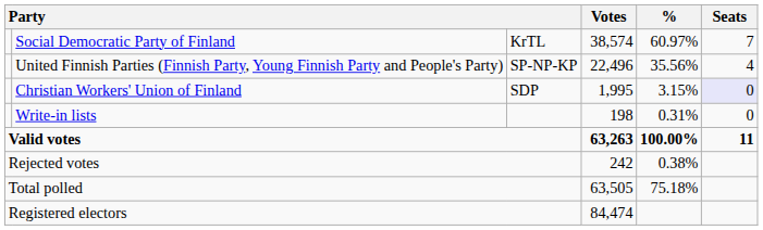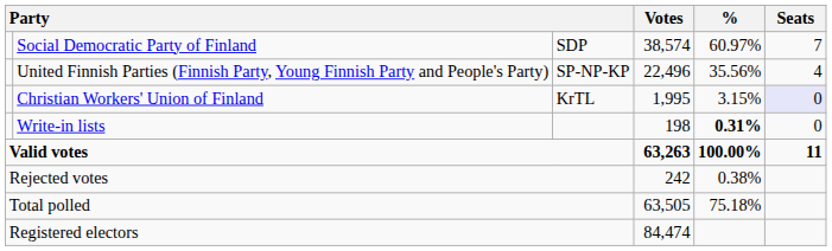 <table class="wikitable" border="1" style="text-align:right;">
 <tr>
 <th style="text-align:left;" colspan=3>Party</th>
 <th align=center width="50">Votes</th>
 <th align=center width="50">%</th>
 <th align=center width="50">Seats</th>
 </tr>
 <tr>
 <td></td>
 <td align=left style="white-space: nowrap;"><a href='#'>Social Democratic Party of Finland</a></td>
-<td align=left>KrTL</td>
+<td align=left>SDP</td>
 <td>38,574</td>
 <td>60.97%</td>
 <td>7</td>
 </tr>
 <tr>
 <td></td>
 <td align=left>United Finnish Parties (<a href='#'>Finnish Party</a>, <a href='#'>Young Finnish Party</a> and People's Party)</td>
 <td align=left>SP-NP-KP</td>
 <td>22,496</td>
 <td>35.56%</td>
 <td>4</td>
 </tr>
 <tr>
 <td></td>
 <td align=left><a href='#'>Christian Workers' Union of Finland</a></td>
-<td align=left>SDP</td>
+<td align=left>KrTL</td>
 <td>1,995</td>
 <td>3.15%</td>
 <td style="background: lavender;">0</td>
 </tr>
 <tr>
 <td></td>
 <td align=left><a href='#'>Write-in lists</a></td>
 <td align=left></td>
 <td>198</td>
-<td>0.31%</td>
+<td><strong>0.31%</strong></td>
 <td>0</td>
 </tr>
 <tr style="font-weight:bold">
 <td align=left colspan=3>Valid votes</td>
 <td>63,263</td>
 <td>100.00%</td>
 <td>11</td>
 </tr>
 <tr>
 <td align=left colspan=3>Rejected votes</td>
 <td>242</td>
 <td>0.38%</td>
 <td></td>
 </tr>
 <tr>
 <td align=left colspan=3>Total polled</td>
 <td>63,505</td>
 <td>75.18%</td>
 <td></td>
 </tr>
 <tr>
 <td align=left colspan=3>Registered electors</td>
 <td>84,474</td>
 <td></td>
 <td></td>
 </tr>
 </table>
